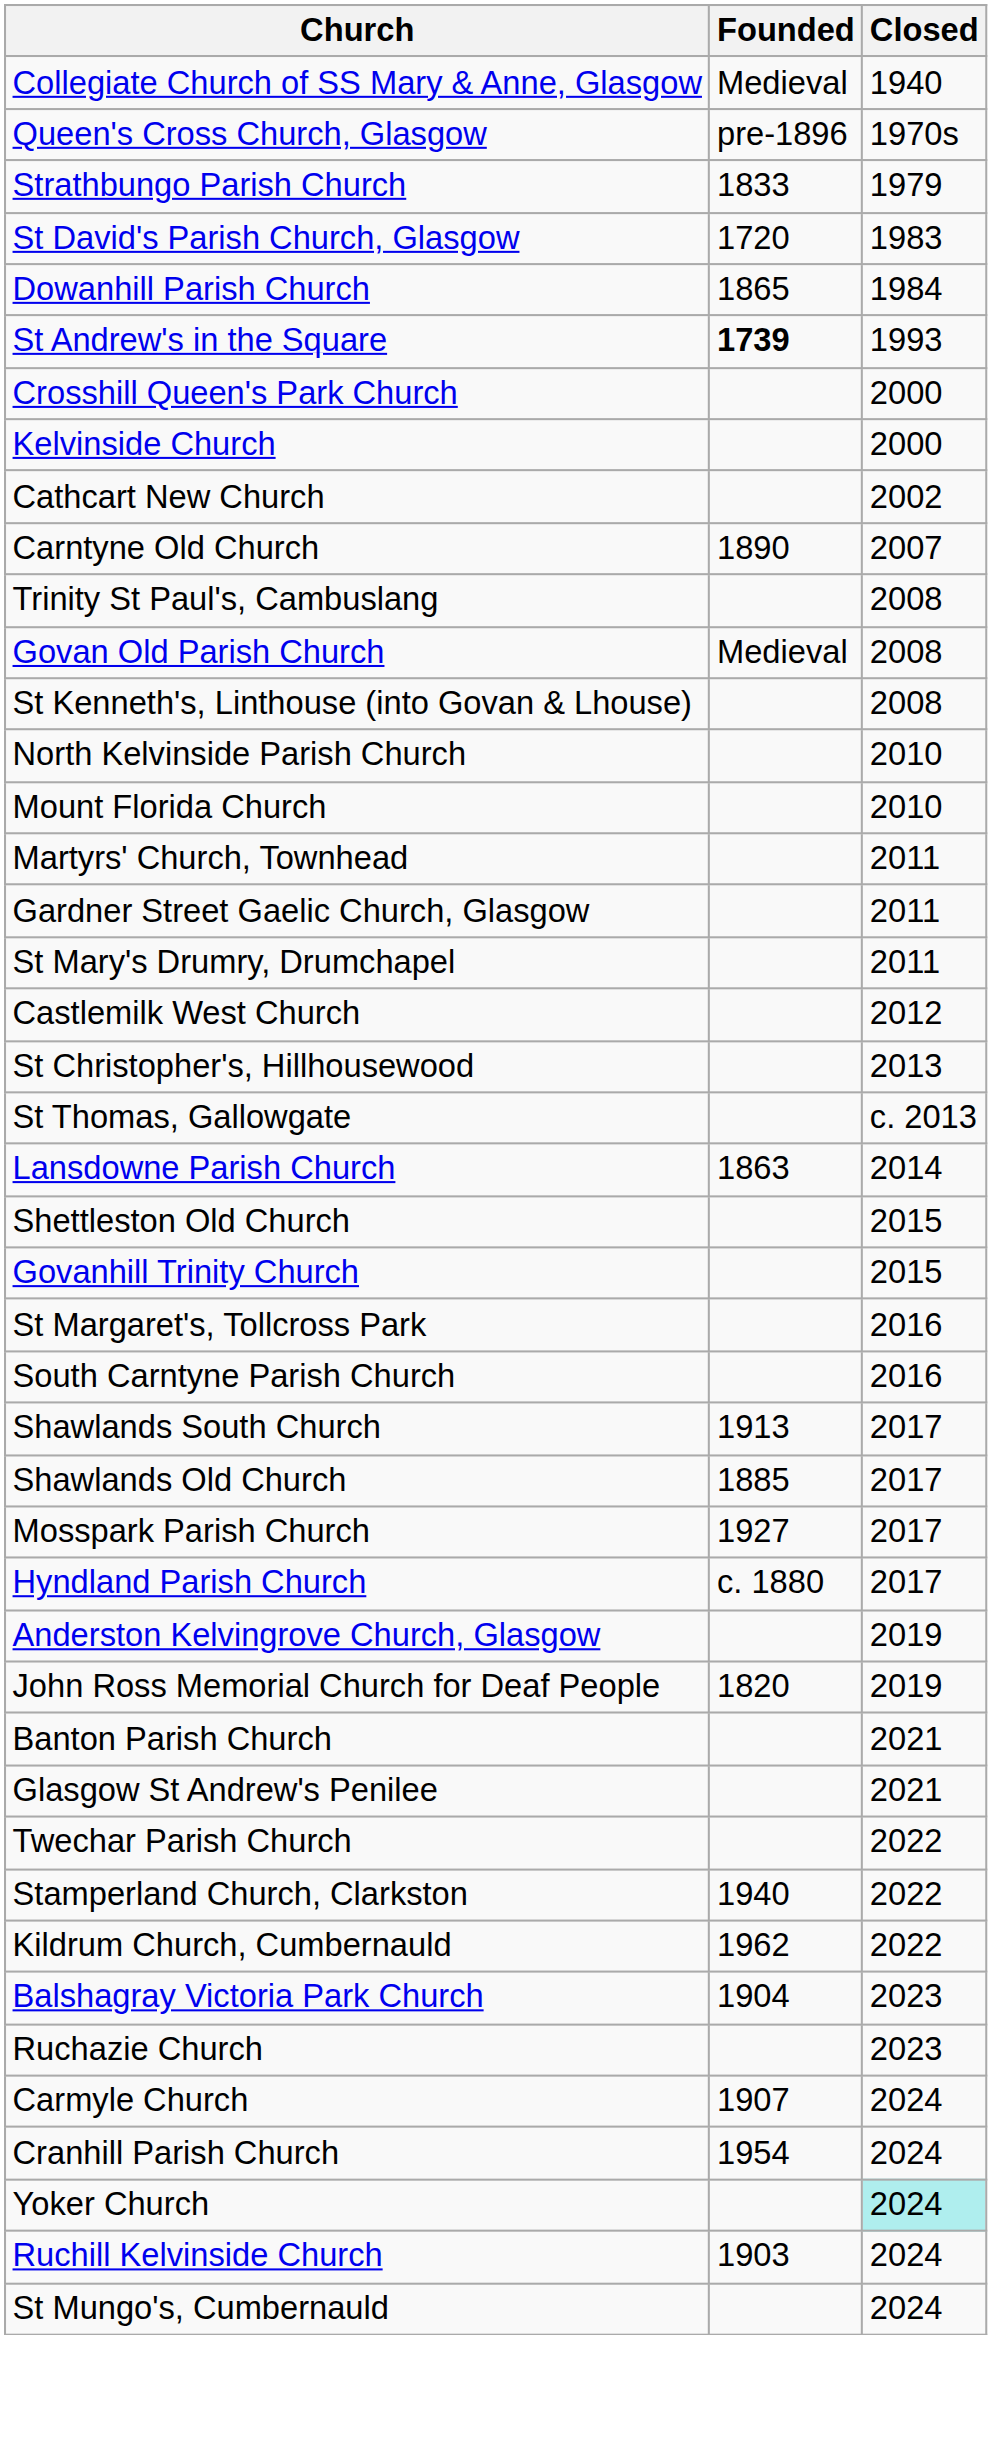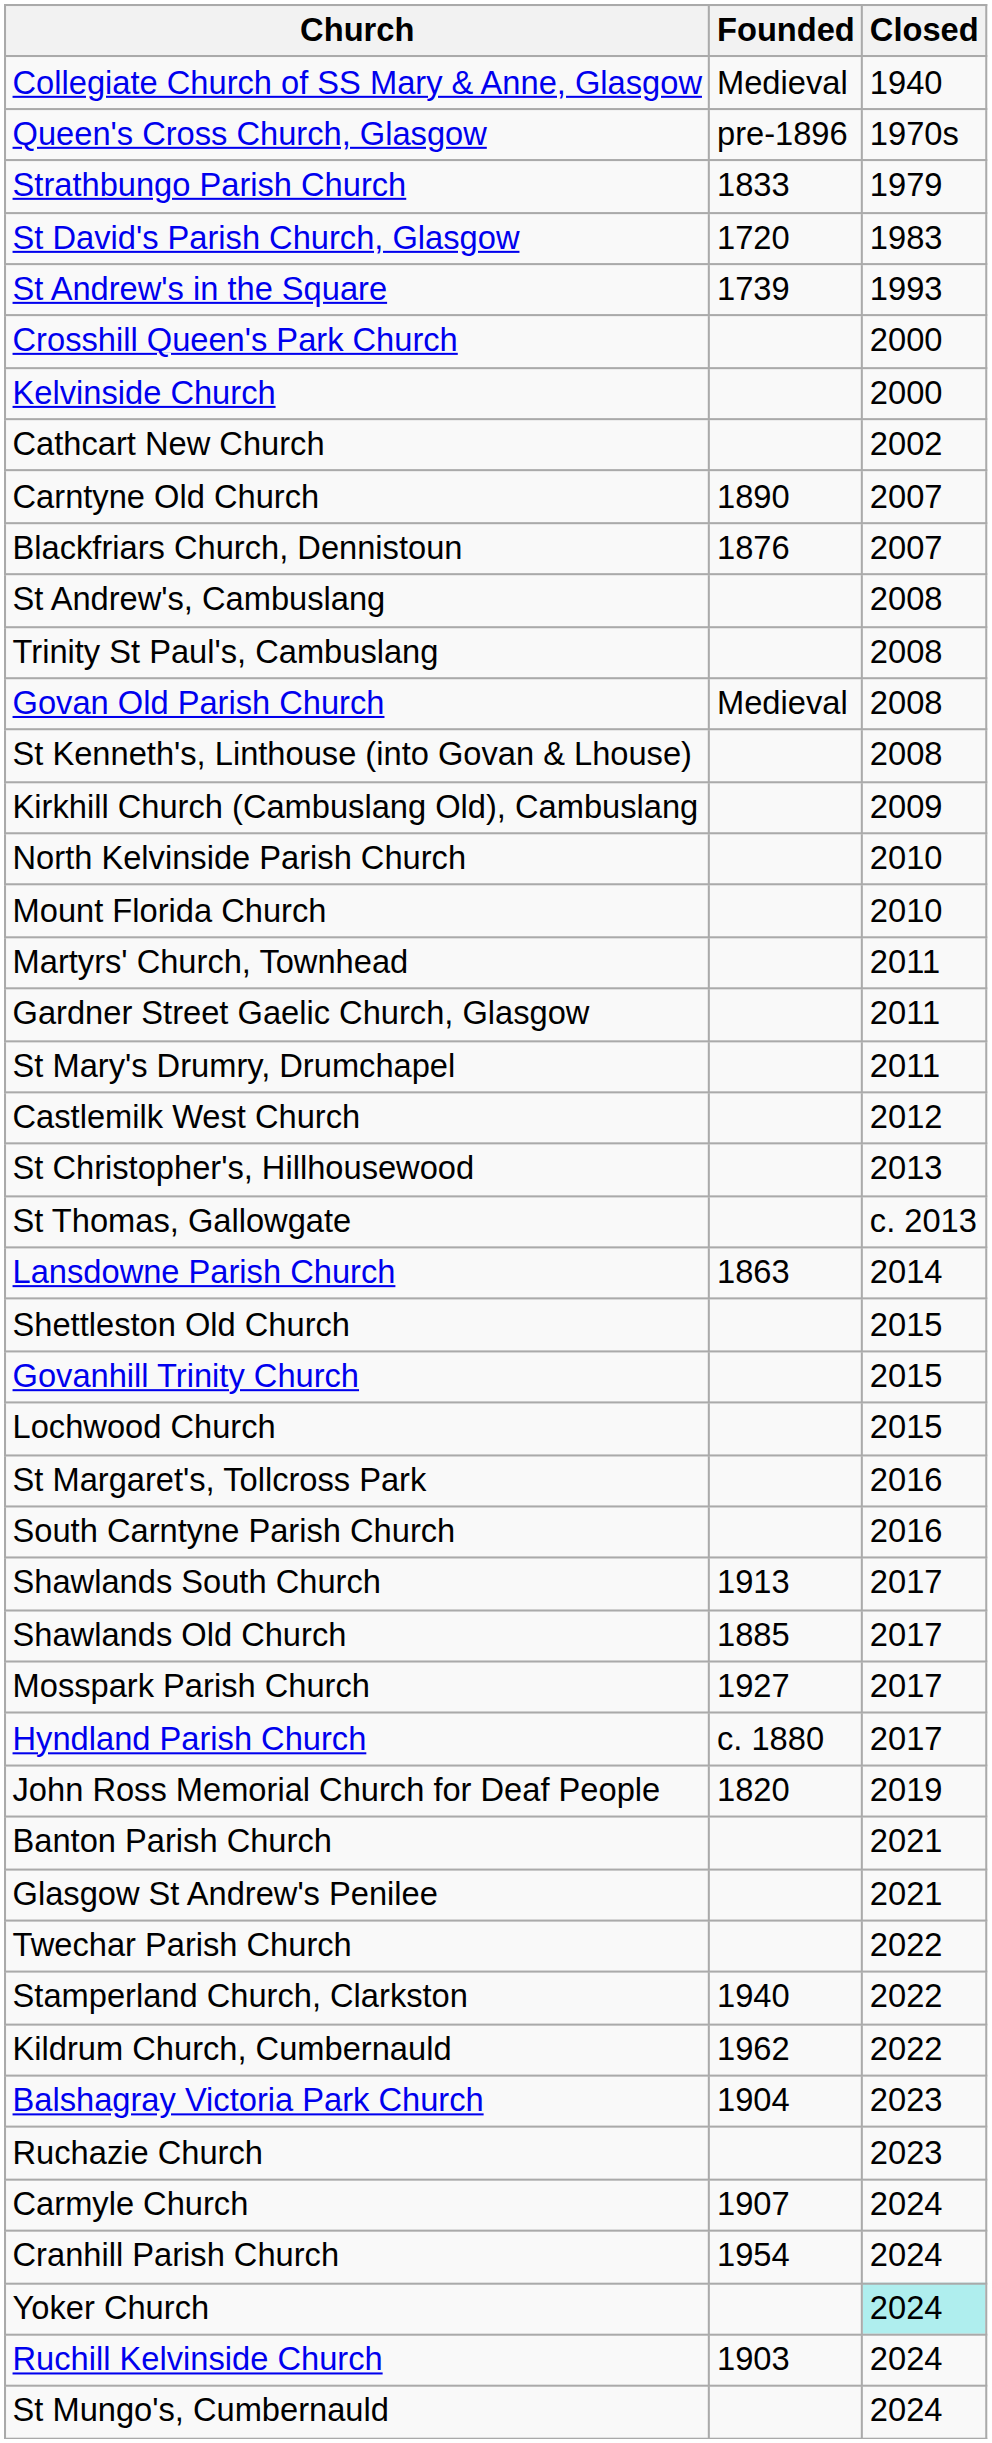 <table class="wikitable">
 <tr>
 <th>Church</th>
 <th>Founded</th>
 <th>Closed</th>
 </tr>
 <tr>
 <td><a href='#'>Collegiate Church of SS Mary & Anne, Glasgow</a></td>
 <td>Medieval</td>
 <td>1940</td>
 </tr>
 <tr>
 <td><a href='#'>Queen's Cross Church, Glasgow</a></td>
 <td>pre-1896</td>
 <td>1970s</td>
 </tr>
 <tr>
 <td><a href='#'>Strathbungo Parish Church</a></td>
 <td>1833</td>
 <td>1979</td>
 </tr>
 <tr>
 <td><a href='#'>St David's Parish Church, Glasgow</a></td>
 <td>1720</td>
 <td>1983</td>
 </tr>
 <tr>
-<td><a href='#'>Dowanhill Parish Church</a></td>
-<td>1865</td>
-<td>1984</td>
-</tr>
-<tr>
 <td><a href='#'>St Andrew's in the Square</a></td>
-<td><strong>1739</strong></td>
+<td>1739</td>
 <td>1993</td>
 </tr>
 <tr>
 <td><a href='#'>Crosshill Queen's Park Church</a></td>
 <td></td>
 <td>2000</td>
 </tr>
 <tr>
 <td><a href='#'>Kelvinside Church</a></td>
 <td></td>
 <td>2000</td>
 </tr>
 <tr>
 <td>Cathcart New Church</td>
 <td></td>
 <td>2002</td>
 </tr>
 <tr>
 <td>Carntyne Old Church</td>
 <td>1890</td>
 <td>2007</td>
 </tr>
 <tr>
+<td>Blackfriars Church, Dennistoun</td>
+<td>1876</td>
+<td>2007</td>
+</tr>
+<tr>
+<td>St Andrew's, Cambuslang</td>
+<td></td>
+<td>2008</td>
+</tr>
+<tr>
 <td>Trinity St Paul's, Cambuslang</td>
 <td></td>
 <td>2008</td>
 </tr>
 <tr>
 <td><a href='#'>Govan Old Parish Church</a></td>
 <td>Medieval</td>
 <td>2008</td>
 </tr>
 <tr>
 <td>St Kenneth's, Linthouse (into Govan & Lhouse)</td>
 <td></td>
 <td>2008</td>
+</tr>
+<tr>
+<td>Kirkhill Church (Cambuslang Old), Cambuslang</td>
+<td></td>
+<td>2009</td>
 </tr>
 <tr>
 <td>North Kelvinside Parish Church</td>
 <td></td>
 <td>2010</td>
 </tr>
 <tr>
 <td>Mount Florida Church</td>
 <td></td>
 <td>2010</td>
 </tr>
 <tr>
 <td>Martyrs' Church, Townhead</td>
 <td></td>
 <td>2011</td>
 </tr>
 <tr>
 <td>Gardner Street Gaelic Church, Glasgow</td>
 <td></td>
 <td>2011</td>
 </tr>
 <tr>
 <td>St Mary's Drumry, Drumchapel</td>
 <td></td>
 <td>2011</td>
 </tr>
 <tr>
 <td>Castlemilk West Church</td>
 <td></td>
 <td>2012</td>
 </tr>
 <tr>
 <td>St Christopher's, Hillhousewood</td>
 <td></td>
 <td>2013</td>
 </tr>
 <tr>
 <td>St Thomas, Gallowgate</td>
 <td></td>
 <td>c. 2013</td>
 </tr>
 <tr>
 <td><a href='#'>Lansdowne Parish Church</a></td>
 <td>1863</td>
 <td>2014</td>
 </tr>
 <tr>
 <td>Shettleston Old Church</td>
 <td></td>
 <td>2015</td>
 </tr>
 <tr>
 <td><a href='#'>Govanhill Trinity Church</a></td>
 <td></td>
 <td>2015</td>
 </tr>
 <tr>
+<td>Lochwood Church</td>
+<td></td>
+<td>2015</td>
+</tr>
+<tr>
 <td>St Margaret's, Tollcross Park</td>
 <td></td>
 <td>2016</td>
 </tr>
 <tr>
 <td>South Carntyne Parish Church</td>
 <td></td>
 <td>2016</td>
 </tr>
 <tr>
 <td>Shawlands South Church</td>
 <td>1913</td>
 <td>2017</td>
 </tr>
 <tr>
 <td>Shawlands Old Church</td>
 <td>1885</td>
 <td>2017</td>
 </tr>
 <tr>
 <td>Mosspark Parish Church</td>
 <td>1927</td>
 <td>2017</td>
 </tr>
 <tr>
 <td><a href='#'>Hyndland Parish Church</a></td>
 <td>c. 1880</td>
 <td>2017</td>
-</tr>
-<tr>
-<td><a href='#'>Anderston Kelvingrove Church, Glasgow</a></td>
-<td></td>
-<td>2019</td>
 </tr>
 <tr>
 <td>John Ross Memorial Church for Deaf People</td>
 <td>1820</td>
 <td>2019</td>
 </tr>
 <tr>
 <td>Banton Parish Church</td>
 <td></td>
 <td>2021</td>
 </tr>
 <tr>
 <td>Glasgow St Andrew's Penilee</td>
 <td></td>
 <td>2021</td>
 </tr>
 <tr>
 <td>Twechar Parish Church</td>
 <td></td>
 <td>2022</td>
 </tr>
 <tr>
 <td>Stamperland Church, Clarkston</td>
 <td>1940</td>
 <td>2022</td>
 </tr>
 <tr>
 <td>Kildrum Church, Cumbernauld</td>
 <td>1962</td>
 <td>2022</td>
 </tr>
 <tr>
 <td><a href='#'>Balshagray Victoria Park Church</a></td>
 <td>1904</td>
 <td>2023</td>
 </tr>
 <tr>
 <td>Ruchazie Church</td>
 <td></td>
 <td>2023</td>
 </tr>
 <tr>
 <td>Carmyle Church</td>
 <td>1907</td>
 <td>2024</td>
 </tr>
 <tr>
 <td>Cranhill Parish Church</td>
 <td>1954</td>
 <td>2024</td>
 </tr>
 <tr>
 <td>Yoker Church</td>
 <td></td>
 <td style="background: paleturquoise;">2024</td>
 </tr>
 <tr>
 <td><a href='#'>Ruchill Kelvinside Church</a></td>
 <td>1903</td>
 <td>2024</td>
 </tr>
 <tr>
 <td>St Mungo's, Cumbernauld</td>
 <td></td>
 <td>2024</td>
 </tr>
 </table>
